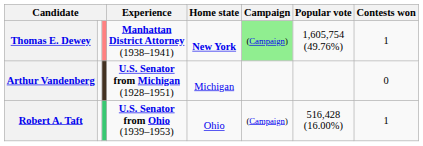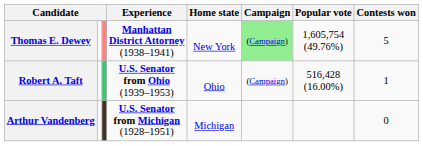 <table class="wikitable sortable" style="text-align:center;">
 <tr>
 <th colspan="3">Candidate</th>
 <th class="unsortable">Experience</th>
 <th>Home state</th>
 <th data-sort-type="date">Campaign</th>
 <th>Popular vote</th>
 <th>Contests won</th>
 </tr>
 <tr>
 <th data-sort-value="Dewey" scope="row"><a href='#'>Thomas E. Dewey</a></th>
 <td></td>
 <td style="background:#FF8080;"></td>
 <td><strong><a href='#'>Manhattan</a></strong><br><strong><a href='#'>District Attorney</a></strong><br>(1938–1941)</td>
-<td><strong><br><a href='#'>New York</a></strong></td>
+<td><br><a href='#'>New York</a></td>
 <td style="background: lightgreen;"><small>(<a href='#'>Campaign</a>)</small></td>
 <td>1,605,754<br>(49.76%)</td>
+<td>5</td>
+</tr>
+<tr>
+<th data-sort-value="Taft" scope="row"><a href='#'>Robert A. Taft</a></th>
+<td></td>
+<td style="background:#37C871;"></td>
+<td><strong><a href='#'>U.S. Senator</a></strong><br><strong>from <a href='#'>Ohio</a></strong><br>(1939–1953)</td>
+<td><br><a href='#'>Ohio</a></td>
+<td data-sort-value="03-04-2016"><small>(<a href='#'>Campaign</a>)</small></td>
+<td>516,428<br>(16.00%)</td>
 <td>1</td>
 </tr>
 <tr>
 <th data-sort-value="Vandenberg" scope="row"><a href='#'>Arthur Vandenberg</a></th>
 <td></td>
 <td style="background:#423121;"></td>
 <td><strong><a href='#'>U.S. Senator</a></strong><br><strong>from <a href='#'>Michigan</a></strong><br>(1928–1951)</td>
 <td><br><a href='#'>Michigan</a></td>
 <td></td>
 <td></td>
 <td>0</td>
 </tr>
-<tr>
-<th data-sort-value="Taft" scope="row"><a href='#'>Robert A. Taft</a></th>
-<td></td>
-<td style="background:#37C871;"></td>
-<td><strong><a href='#'>U.S. Senator</a></strong><br><strong>from <a href='#'>Ohio</a></strong><br>(1939–1953)</td>
-<td><br><a href='#'>Ohio</a></td>
-<td data-sort-value="03-04-2016"><small>(<a href='#'>Campaign</a>)</small></td>
-<td>516,428<br>(16.00%)</td>
-<td>1</td>
-</tr>
 </table>
